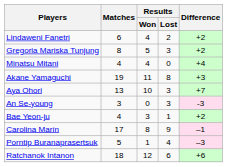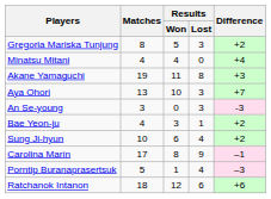 <table class=wikitable style="text-align:center; font-size:small">
 <tr>
 <th rowspan="2">Players</th>
 <th rowspan="2">Matches</th>
 <th colspan="2">Results</th>
 <th rowspan="2">Difference</th>
 </tr>
 <tr>
 <th>Won</th>
 <th>Lost</th>
-</tr>
-<tr>
-<td align="left"> <a href='#'>Lindaweni Fanetri</a></td>
-<td>6</td>
-<td>4</td>
-<td>2</td>
-<td bgcolor="#ccffcc">+2</td>
 </tr>
 <tr>
 <td align="left"> <a href='#'>Gregoria Mariska Tunjung</a></td>
 <td>8</td>
 <td>5</td>
 <td>3</td>
 <td bgcolor="#ccffcc">+2</td>
 </tr>
 <tr>
 <td align="left"> <a href='#'>Minatsu Mitani</a></td>
 <td>4</td>
 <td>4</td>
 <td>0</td>
 <td bgcolor="#ccffcc">+4</td>
 </tr>
 <tr>
 <td align="left"> <a href='#'>Akane Yamaguchi</a></td>
 <td>19</td>
 <td>11</td>
 <td>8</td>
 <td bgcolor="#ccffcc">+3</td>
 </tr>
 <tr>
 <td align="left"> <a href='#'>Aya Ohori</a></td>
 <td>13</td>
 <td>10</td>
 <td>3</td>
 <td bgcolor="#ccffcc">+7</td>
 </tr>
 <tr>
 <td align="left"> <a href='#'>An Se-young</a></td>
 <td>3</td>
 <td>0</td>
 <td>3</td>
 <td bgcolor="#ffddee">-3</td>
 </tr>
 <tr>
 <td align="left"> <a href='#'>Bae Yeon-ju</a></td>
 <td>4</td>
 <td>3</td>
 <td>1</td>
 <td bgcolor="#ccffcc">+2</td>
 </tr>
 <tr>
+<td align="left"> <a href='#'>Sung Ji-hyun</a></td>
+<td>10</td>
+<td>6</td>
+<td>4</td>
+<td bgcolor="#ccffcc">+2</td>
+</tr>
+<tr>
 <td align="left"> <a href='#'>Carolina Marín</a></td>
 <td>17</td>
 <td>8</td>
 <td>9</td>
 <td bgcolor="#ffddee">–1</td>
 </tr>
 <tr>
 <td align="left"> <a href='#'>Porntip Buranaprasertsuk</a></td>
 <td>5</td>
 <td>1</td>
 <td>4</td>
 <td bgcolor="#ffddee">–3</td>
 </tr>
 <tr>
 <td align="left"> <a href='#'>Ratchanok Intanon</a></td>
 <td>18</td>
 <td>12</td>
 <td>6</td>
 <td bgcolor="#ccffcc">+6</td>
 </tr>
 </table>
